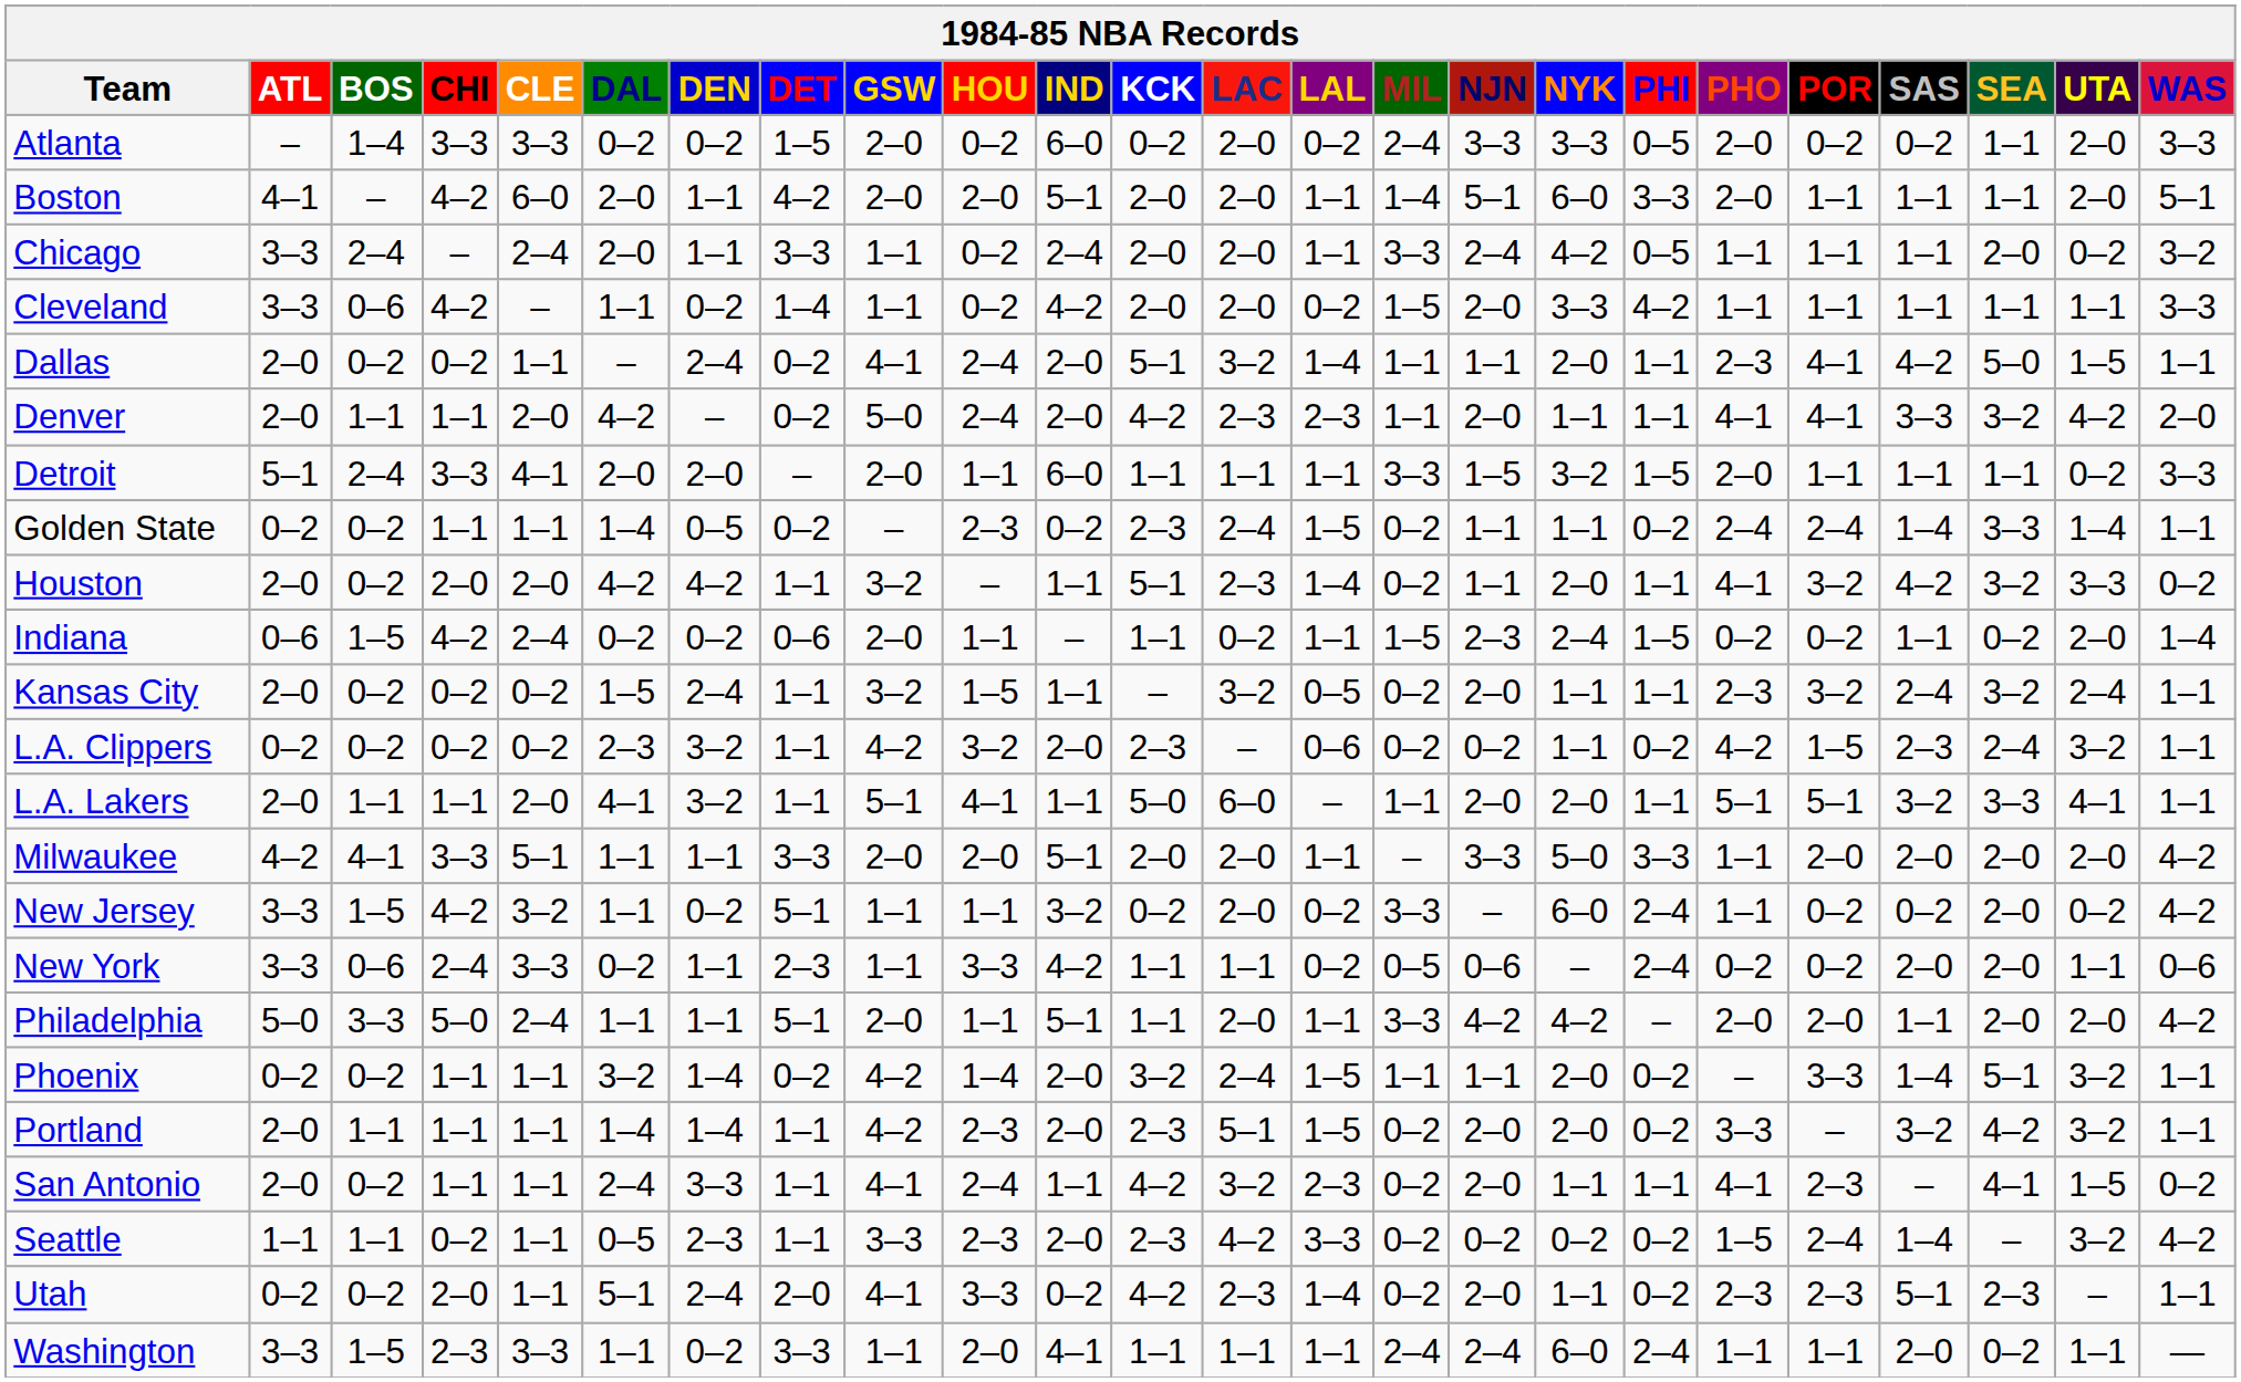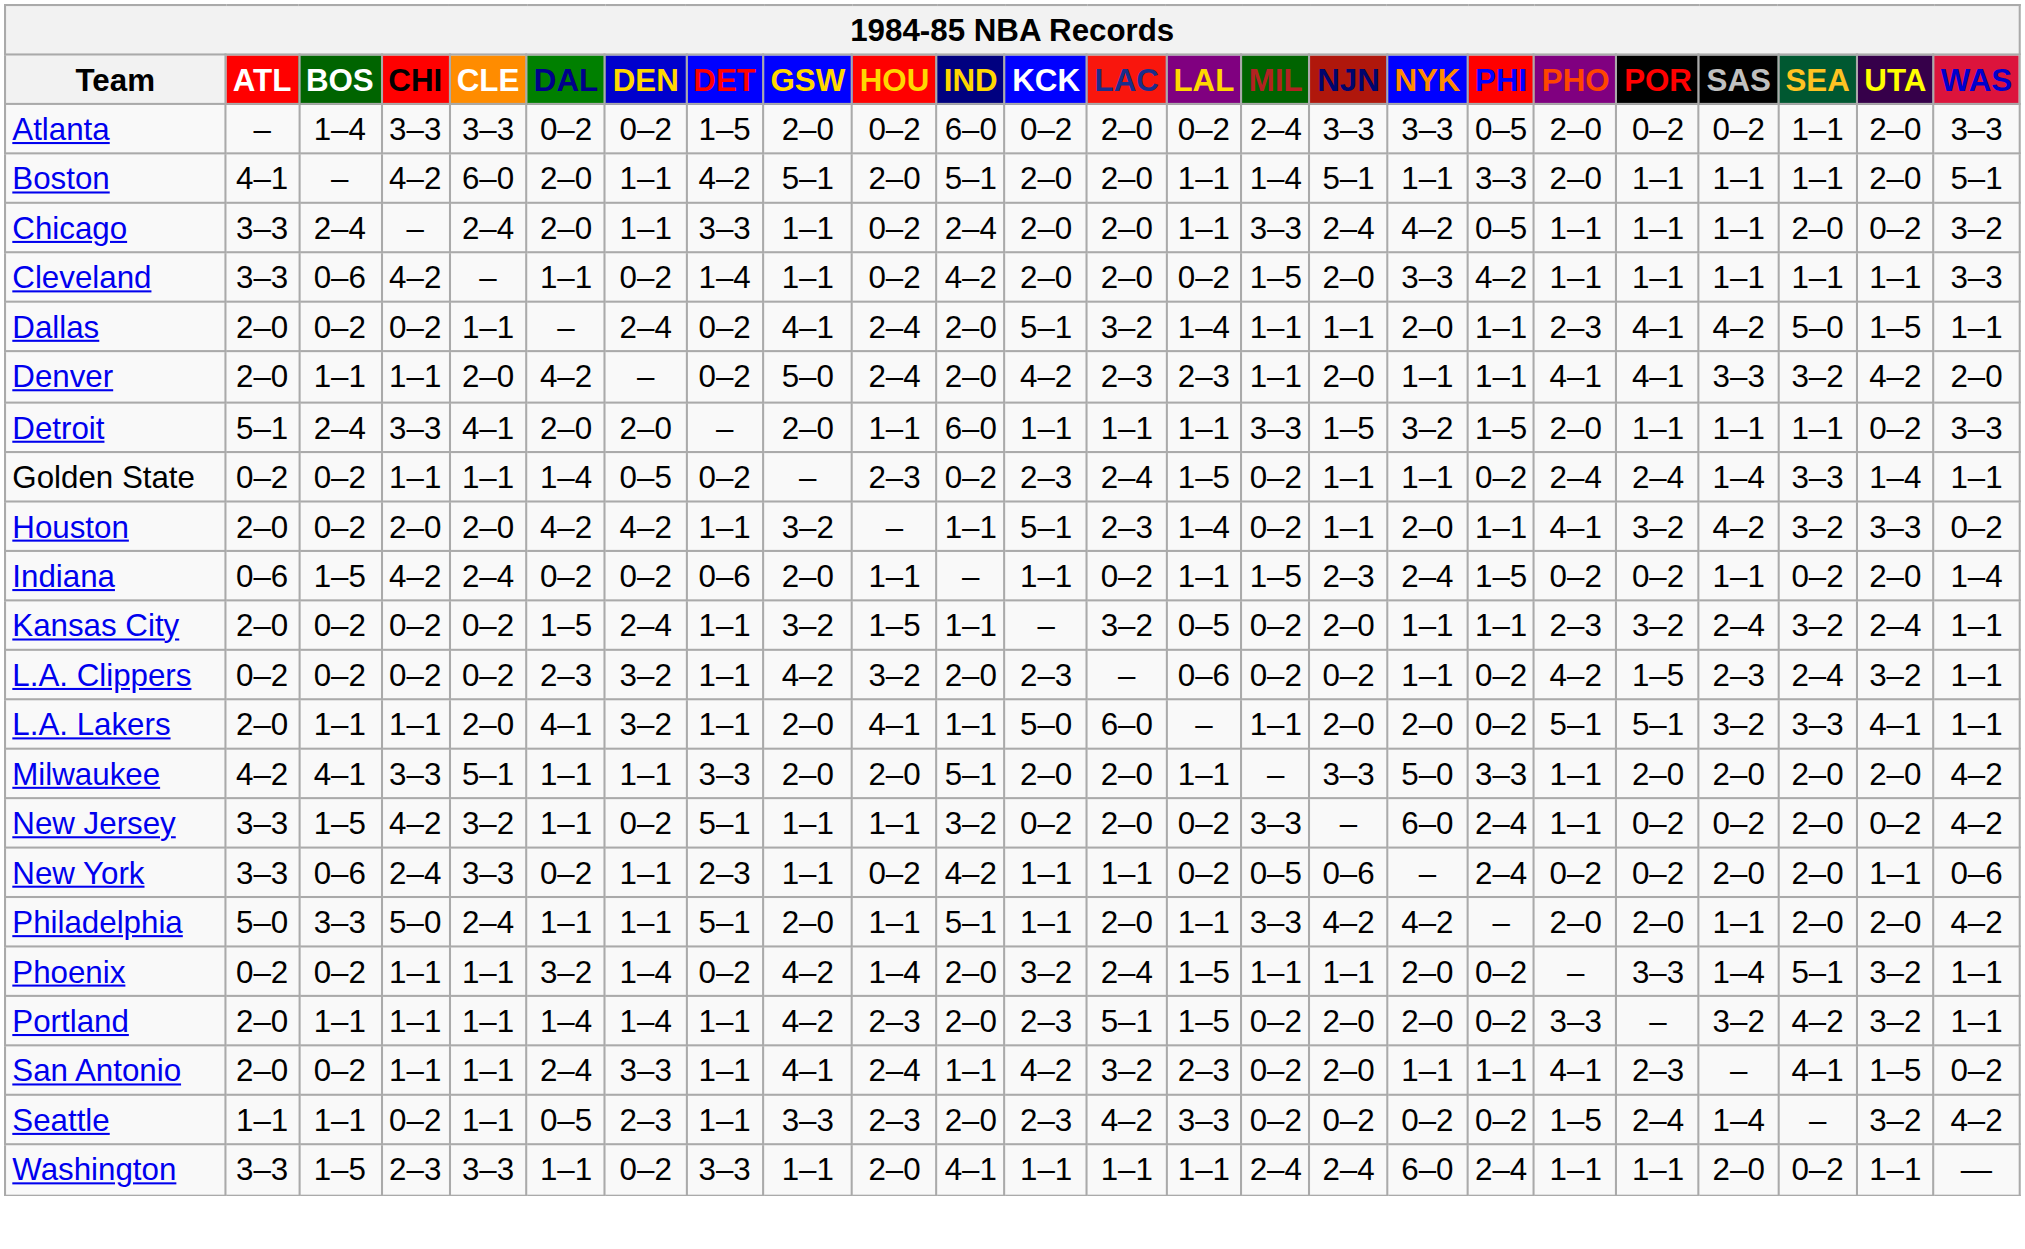 <table class="wikitable" style="font-size:95%; text-align:center;">
 <tr>
 <th colspan=24>1984-85 NBA Records</th>
 </tr>
 <tr>
 <th width=100>Team</th>
 <th style="background:#FF0000;color:#FFFFFF;width=35">ATL</th>
 <th style="background:#006400;color:#FFFFFF;width=35">BOS</th>
 <th style="background:#FF0000;color:#000000;width=35">CHI</th>
 <th style="background:#FF8C00;color:#FFFFFF;width=35">CLE</th>
 <th style="background:#008000;color:#00008B;width=35">DAL</th>
 <th style="background:#0000CD;color:#FFD700;width=35">DEN</th>
 <th style="background:#0000FF;color:#FF0000;width=35">DET</th>
 <th style="background:#0000FF;color:#FFD700;width=35">GSW</th>
 <th style="background:#FF0000;color:#FFD700;width=35">HOU</th>
 <th style="background:#000080;color:#FFD700;width=35">IND</th>
 <th style="background:#0000FF;color:#FFFFFF;width=35">KCK</th>
 <th style="background:#F9160D;color:#1A2E8B;width=35">LAC</th>
 <th style="background:#800080;color:#FFD700;width=35">LAL</th>
 <th style="background:#006400;color:#B22222;width=35">MIL</th>
 <th style="background:#B0170C;color:#00056D;width=35">NJN</th>
 <th style="background:#0000FF;color:#FF8C00;width=35">NYK</th>
 <th style="background:#FF0000;color:#0000FF;width=35">PHI</th>
 <th style="background:#800080;color:#FF4500;width=35">PHO</th>
 <th style="background:#000000;color:#FF0000;width=35">POR</th>
 <th style="background:#000000;color:#C0C0C0;width=35">SAS</th>
 <th style="background:#005831;color:#FFC322;width=35">SEA</th>
 <th style="background:#36004A;color:#FFFF00;width=35">UTA</th>
 <th style="background:#DC143C;color:#0000CD;width=35">WAS</th>
 </tr>
 <tr>
 <td style="text-align:left;"><a href='#'>Atlanta</a></td>
 <td>–</td>
 <td>1–4</td>
 <td>3–3</td>
 <td>3–3</td>
 <td>0–2</td>
 <td>0–2</td>
 <td>1–5</td>
 <td>2–0</td>
 <td>0–2</td>
 <td>6–0</td>
 <td>0–2</td>
 <td>2–0</td>
 <td>0–2</td>
 <td>2–4</td>
 <td>3–3</td>
 <td>3–3</td>
 <td>0–5</td>
 <td>2–0</td>
 <td>0–2</td>
 <td>0–2</td>
 <td>1–1</td>
 <td>2–0</td>
 <td>3–3</td>
 </tr>
 <tr>
 <td style="text-align:left;"><a href='#'>Boston</a></td>
 <td>4–1</td>
 <td>–</td>
 <td>4–2</td>
 <td>6–0</td>
 <td>2–0</td>
 <td>1–1</td>
 <td>4–2</td>
-<td>2–0</td>
+<td>5–1</td>
 <td>2–0</td>
 <td>5–1</td>
 <td>2–0</td>
 <td>2–0</td>
 <td>1–1</td>
 <td>1–4</td>
 <td>5–1</td>
-<td>6–0</td>
+<td>1–1</td>
 <td>3–3</td>
 <td>2–0</td>
 <td>1–1</td>
 <td>1–1</td>
 <td>1–1</td>
 <td>2–0</td>
 <td>5–1</td>
 </tr>
 <tr>
 <td style="text-align:left;"><a href='#'>Chicago</a></td>
 <td>3–3</td>
 <td>2–4</td>
 <td>–</td>
 <td>2–4</td>
 <td>2–0</td>
 <td>1–1</td>
 <td>3–3</td>
 <td>1–1</td>
 <td>0–2</td>
 <td>2–4</td>
 <td>2–0</td>
 <td>2–0</td>
 <td>1–1</td>
 <td>3–3</td>
 <td>2–4</td>
 <td>4–2</td>
 <td>0–5</td>
 <td>1–1</td>
 <td>1–1</td>
 <td>1–1</td>
 <td>2–0</td>
 <td>0–2</td>
 <td>3–2</td>
 </tr>
 <tr>
 <td style="text-align:left;"><a href='#'>Cleveland</a></td>
 <td>3–3</td>
 <td>0–6</td>
 <td>4–2</td>
 <td>–</td>
 <td>1–1</td>
 <td>0–2</td>
 <td>1–4</td>
 <td>1–1</td>
 <td>0–2</td>
 <td>4–2</td>
 <td>2–0</td>
 <td>2–0</td>
 <td>0–2</td>
 <td>1–5</td>
 <td>2–0</td>
 <td>3–3</td>
 <td>4–2</td>
 <td>1–1</td>
 <td>1–1</td>
 <td>1–1</td>
 <td>1–1</td>
 <td>1–1</td>
 <td>3–3</td>
 </tr>
 <tr>
 <td style="text-align:left;"><a href='#'>Dallas</a></td>
 <td>2–0</td>
 <td>0–2</td>
 <td>0–2</td>
 <td>1–1</td>
 <td>–</td>
 <td>2–4</td>
 <td>0–2</td>
 <td>4–1</td>
 <td>2–4</td>
 <td>2–0</td>
 <td>5–1</td>
 <td>3–2</td>
 <td>1–4</td>
 <td>1–1</td>
 <td>1–1</td>
 <td>2–0</td>
 <td>1–1</td>
 <td>2–3</td>
 <td>4–1</td>
 <td>4–2</td>
 <td>5–0</td>
 <td>1–5</td>
 <td>1–1</td>
 </tr>
 <tr>
 <td style="text-align:left;"><a href='#'>Denver</a></td>
 <td>2–0</td>
 <td>1–1</td>
 <td>1–1</td>
 <td>2–0</td>
 <td>4–2</td>
 <td>–</td>
 <td>0–2</td>
 <td>5–0</td>
 <td>2–4</td>
 <td>2–0</td>
 <td>4–2</td>
 <td>2–3</td>
 <td>2–3</td>
 <td>1–1</td>
 <td>2–0</td>
 <td>1–1</td>
 <td>1–1</td>
 <td>4–1</td>
 <td>4–1</td>
 <td>3–3</td>
 <td>3–2</td>
 <td>4–2</td>
 <td>2–0</td>
 </tr>
 <tr>
 <td style="text-align:left;"><a href='#'>Detroit</a></td>
 <td>5–1</td>
 <td>2–4</td>
 <td>3–3</td>
 <td>4–1</td>
 <td>2–0</td>
 <td>2–0</td>
 <td>–</td>
 <td>2–0</td>
 <td>1–1</td>
 <td>6–0</td>
 <td>1–1</td>
 <td>1–1</td>
 <td>1–1</td>
 <td>3–3</td>
 <td>1–5</td>
 <td>3–2</td>
 <td>1–5</td>
 <td>2–0</td>
 <td>1–1</td>
 <td>1–1</td>
 <td>1–1</td>
 <td>0–2</td>
 <td>3–3</td>
 </tr>
 <tr>
 <td style="text-align:left;">Golden State</td>
 <td>0–2</td>
 <td>0–2</td>
 <td>1–1</td>
 <td>1–1</td>
 <td>1–4</td>
 <td>0–5</td>
 <td>0–2</td>
 <td>–</td>
 <td>2–3</td>
 <td>0–2</td>
 <td>2–3</td>
 <td>2–4</td>
 <td>1–5</td>
 <td>0–2</td>
 <td>1–1</td>
 <td>1–1</td>
 <td>0–2</td>
 <td>2–4</td>
 <td>2–4</td>
 <td>1–4</td>
 <td>3–3</td>
 <td>1–4</td>
 <td>1–1</td>
 </tr>
 <tr>
 <td style="text-align:left;"><a href='#'>Houston</a></td>
 <td>2–0</td>
 <td>0–2</td>
 <td>2–0</td>
 <td>2–0</td>
 <td>4–2</td>
 <td>4–2</td>
 <td>1–1</td>
 <td>3–2</td>
 <td>–</td>
 <td>1–1</td>
 <td>5–1</td>
 <td>2–3</td>
 <td>1–4</td>
 <td>0–2</td>
 <td>1–1</td>
 <td>2–0</td>
 <td>1–1</td>
 <td>4–1</td>
 <td>3–2</td>
 <td>4–2</td>
 <td>3–2</td>
 <td>3–3</td>
 <td>0–2</td>
 </tr>
 <tr>
 <td style="text-align:left;"><a href='#'>Indiana</a></td>
 <td>0–6</td>
 <td>1–5</td>
 <td>4–2</td>
 <td>2–4</td>
 <td>0–2</td>
 <td>0–2</td>
 <td>0–6</td>
 <td>2–0</td>
 <td>1–1</td>
 <td>–</td>
 <td>1–1</td>
 <td>0–2</td>
 <td>1–1</td>
 <td>1–5</td>
 <td>2–3</td>
 <td>2–4</td>
 <td>1–5</td>
 <td>0–2</td>
 <td>0–2</td>
 <td>1–1</td>
 <td>0–2</td>
 <td>2–0</td>
 <td>1–4</td>
 </tr>
 <tr>
 <td style="text-align:left;"><a href='#'>Kansas City</a></td>
 <td>2–0</td>
 <td>0–2</td>
 <td>0–2</td>
 <td>0–2</td>
 <td>1–5</td>
 <td>2–4</td>
 <td>1–1</td>
 <td>3–2</td>
 <td>1–5</td>
 <td>1–1</td>
 <td>–</td>
 <td>3–2</td>
 <td>0–5</td>
 <td>0–2</td>
 <td>2–0</td>
 <td>1–1</td>
 <td>1–1</td>
 <td>2–3</td>
 <td>3–2</td>
 <td>2–4</td>
 <td>3–2</td>
 <td>2–4</td>
 <td>1–1</td>
 </tr>
 <tr>
 <td style="text-align:left;"><a href='#'>L.A. Clippers</a></td>
 <td>0–2</td>
 <td>0–2</td>
 <td>0–2</td>
 <td>0–2</td>
 <td>2–3</td>
 <td>3–2</td>
 <td>1–1</td>
 <td>4–2</td>
 <td>3–2</td>
 <td>2–0</td>
 <td>2–3</td>
 <td>–</td>
 <td>0–6</td>
 <td>0–2</td>
 <td>0–2</td>
 <td>1–1</td>
 <td>0–2</td>
 <td>4–2</td>
 <td>1–5</td>
 <td>2–3</td>
 <td>2–4</td>
 <td>3–2</td>
 <td>1–1</td>
 </tr>
 <tr>
 <td style="text-align:left;"><a href='#'>L.A. Lakers</a></td>
 <td>2–0</td>
 <td>1–1</td>
 <td>1–1</td>
 <td>2–0</td>
 <td>4–1</td>
 <td>3–2</td>
 <td>1–1</td>
-<td>5–1</td>
+<td>2–0</td>
 <td>4–1</td>
 <td>1–1</td>
 <td>5–0</td>
 <td>6–0</td>
 <td>–</td>
 <td>1–1</td>
 <td>2–0</td>
 <td>2–0</td>
-<td>1–1</td>
+<td>0–2</td>
 <td>5–1</td>
 <td>5–1</td>
 <td>3–2</td>
 <td>3–3</td>
 <td>4–1</td>
 <td>1–1</td>
 </tr>
 <tr>
 <td style="text-align:left;"><a href='#'>Milwaukee</a></td>
 <td>4–2</td>
 <td>4–1</td>
 <td>3–3</td>
 <td>5–1</td>
 <td>1–1</td>
 <td>1–1</td>
 <td>3–3</td>
 <td>2–0</td>
 <td>2–0</td>
 <td>5–1</td>
 <td>2–0</td>
 <td>2–0</td>
 <td>1–1</td>
 <td>–</td>
 <td>3–3</td>
 <td>5–0</td>
 <td>3–3</td>
 <td>1–1</td>
 <td>2–0</td>
 <td>2–0</td>
 <td>2–0</td>
 <td>2–0</td>
 <td>4–2</td>
 </tr>
 <tr>
 <td style="text-align:left;"><a href='#'>New Jersey</a></td>
 <td>3–3</td>
 <td>1–5</td>
 <td>4–2</td>
 <td>3–2</td>
 <td>1–1</td>
 <td>0–2</td>
 <td>5–1</td>
 <td>1–1</td>
 <td>1–1</td>
 <td>3–2</td>
 <td>0–2</td>
 <td>2–0</td>
 <td>0–2</td>
 <td>3–3</td>
 <td>–</td>
 <td>6–0</td>
 <td>2–4</td>
 <td>1–1</td>
 <td>0–2</td>
 <td>0–2</td>
 <td>2–0</td>
 <td>0–2</td>
 <td>4–2</td>
 </tr>
 <tr>
 <td style="text-align:left;"><a href='#'>New York</a></td>
 <td>3–3</td>
 <td>0–6</td>
 <td>2–4</td>
 <td>3–3</td>
 <td>0–2</td>
 <td>1–1</td>
 <td>2–3</td>
 <td>1–1</td>
-<td>3–3</td>
+<td>0–2</td>
 <td>4–2</td>
 <td>1–1</td>
 <td>1–1</td>
 <td>0–2</td>
 <td>0–5</td>
 <td>0–6</td>
 <td>–</td>
 <td>2–4</td>
 <td>0–2</td>
 <td>0–2</td>
 <td>2–0</td>
 <td>2–0</td>
 <td>1–1</td>
 <td>0–6</td>
 </tr>
 <tr>
 <td style="text-align:left;"><a href='#'>Philadelphia</a></td>
 <td>5–0</td>
 <td>3–3</td>
 <td>5–0</td>
 <td>2–4</td>
 <td>1–1</td>
 <td>1–1</td>
 <td>5–1</td>
 <td>2–0</td>
 <td>1–1</td>
 <td>5–1</td>
 <td>1–1</td>
 <td>2–0</td>
 <td>1–1</td>
 <td>3–3</td>
 <td>4–2</td>
 <td>4–2</td>
 <td>–</td>
 <td>2–0</td>
 <td>2–0</td>
 <td>1–1</td>
 <td>2–0</td>
 <td>2–0</td>
 <td>4–2</td>
 </tr>
 <tr>
 <td style="text-align:left;"><a href='#'>Phoenix</a></td>
 <td>0–2</td>
 <td>0–2</td>
 <td>1–1</td>
 <td>1–1</td>
 <td>3–2</td>
 <td>1–4</td>
 <td>0–2</td>
 <td>4–2</td>
 <td>1–4</td>
 <td>2–0</td>
 <td>3–2</td>
 <td>2–4</td>
 <td>1–5</td>
 <td>1–1</td>
 <td>1–1</td>
 <td>2–0</td>
 <td>0–2</td>
 <td>–</td>
 <td>3–3</td>
 <td>1–4</td>
 <td>5–1</td>
 <td>3–2</td>
 <td>1–1</td>
 </tr>
 <tr>
 <td style="text-align:left;"><a href='#'>Portland</a></td>
 <td>2–0</td>
 <td>1–1</td>
 <td>1–1</td>
 <td>1–1</td>
 <td>1–4</td>
 <td>1–4</td>
 <td>1–1</td>
 <td>4–2</td>
 <td>2–3</td>
 <td>2–0</td>
 <td>2–3</td>
 <td>5–1</td>
 <td>1–5</td>
 <td>0–2</td>
 <td>2–0</td>
 <td>2–0</td>
 <td>0–2</td>
 <td>3–3</td>
 <td>–</td>
 <td>3–2</td>
 <td>4–2</td>
 <td>3–2</td>
 <td>1–1</td>
 </tr>
 <tr>
 <td style="text-align:left;"><a href='#'>San Antonio</a></td>
 <td>2–0</td>
 <td>0–2</td>
 <td>1–1</td>
 <td>1–1</td>
 <td>2–4</td>
 <td>3–3</td>
 <td>1–1</td>
 <td>4–1</td>
 <td>2–4</td>
 <td>1–1</td>
 <td>4–2</td>
 <td>3–2</td>
 <td>2–3</td>
 <td>0–2</td>
 <td>2–0</td>
 <td>1–1</td>
 <td>1–1</td>
 <td>4–1</td>
 <td>2–3</td>
 <td>–</td>
 <td>4–1</td>
 <td>1–5</td>
 <td>0–2</td>
 </tr>
 <tr>
 <td style="text-align:left;"><a href='#'>Seattle</a></td>
 <td>1–1</td>
 <td>1–1</td>
 <td>0–2</td>
 <td>1–1</td>
 <td>0–5</td>
 <td>2–3</td>
 <td>1–1</td>
 <td>3–3</td>
 <td>2–3</td>
 <td>2–0</td>
 <td>2–3</td>
 <td>4–2</td>
 <td>3–3</td>
 <td>0–2</td>
 <td>0–2</td>
 <td>0–2</td>
 <td>0–2</td>
 <td>1–5</td>
 <td>2–4</td>
 <td>1–4</td>
 <td>–</td>
 <td>3–2</td>
 <td>4–2</td>
 </tr>
 <tr>
-<td style="text-align:left;"><a href='#'>Utah</a></td>
-<td>0–2</td>
-<td>0–2</td>
-<td>2–0</td>
-<td>1–1</td>
-<td>5–1</td>
-<td>2–4</td>
-<td>2–0</td>
-<td>4–1</td>
-<td>3–3</td>
-<td>0–2</td>
-<td>4–2</td>
-<td>2–3</td>
-<td>1–4</td>
-<td>0–2</td>
-<td>2–0</td>
-<td>1–1</td>
-<td>0–2</td>
-<td>2–3</td>
-<td>2–3</td>
-<td>5–1</td>
-<td>2–3</td>
-<td>–</td>
-<td>1–1</td>
-</tr>
-<tr>
 <td style="text-align:left;"><a href='#'>Washington</a></td>
 <td>3–3</td>
 <td>1–5</td>
 <td>2–3</td>
 <td>3–3</td>
 <td>1–1</td>
 <td>0–2</td>
 <td>3–3</td>
 <td>1–1</td>
 <td>2–0</td>
 <td>4–1</td>
 <td>1–1</td>
 <td>1–1</td>
 <td>1–1</td>
 <td>2–4</td>
 <td>2–4</td>
 <td>6–0</td>
 <td>2–4</td>
 <td>1–1</td>
 <td>1–1</td>
 <td>2–0</td>
 <td>0–2</td>
 <td>1–1</td>
 <td>—</td>
 </tr>
 </table>
